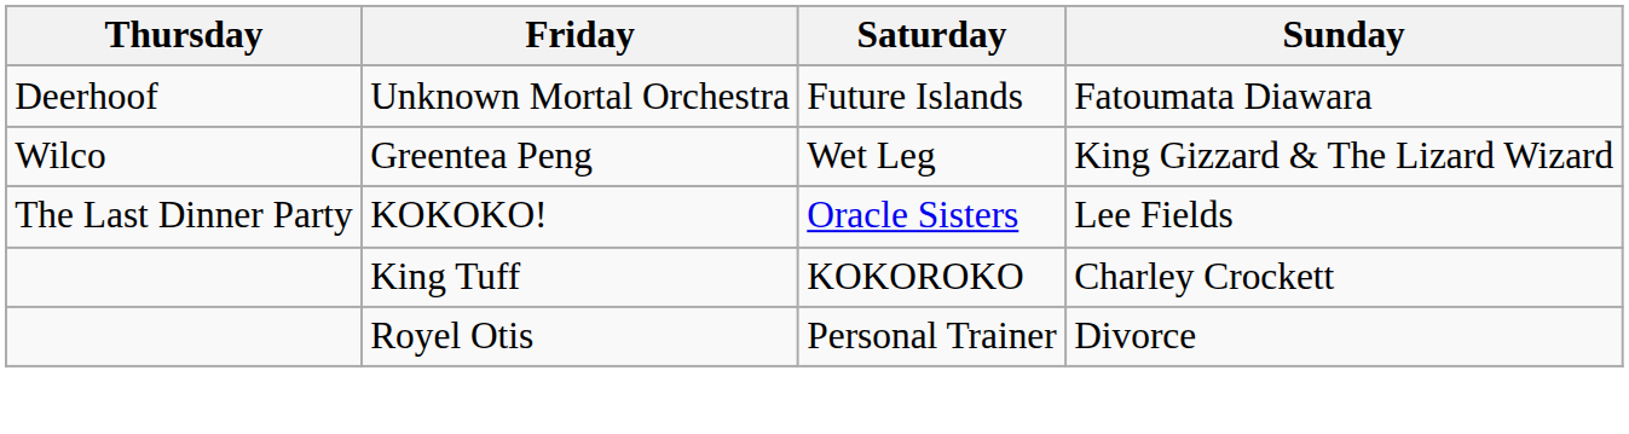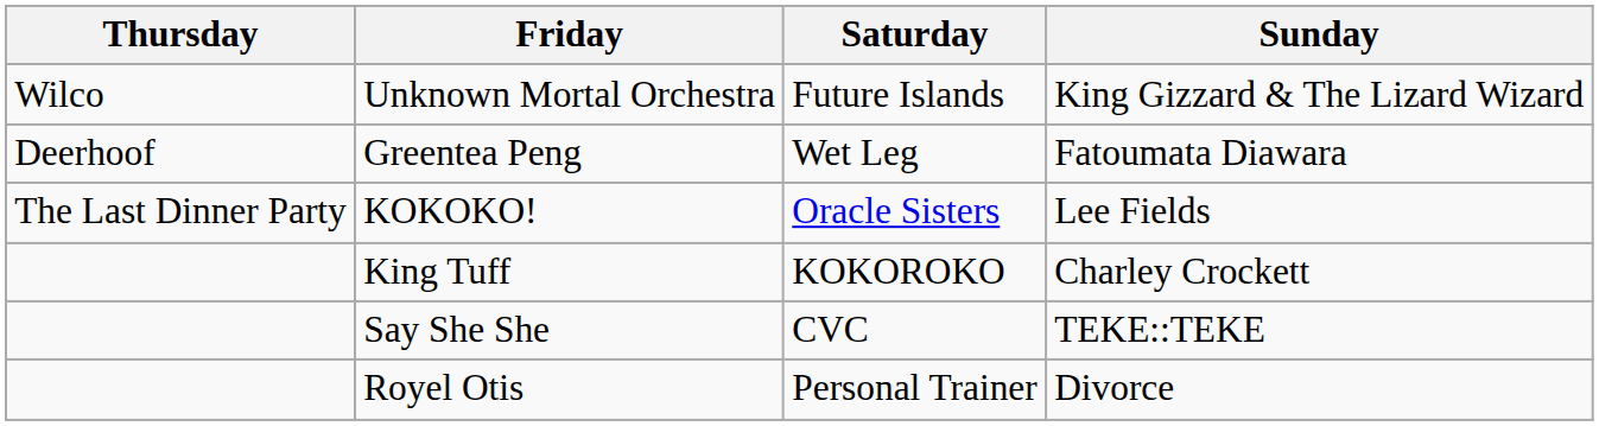 <table class="wikitable">
 <tr>
 <th>Thursday</th>
 <th>Friday</th>
 <th>Saturday</th>
 <th>Sunday</th>
 </tr>
 <tr>
-<td>Deerhoof</td>
+<td>Wilco</td>
 <td>Unknown Mortal Orchestra</td>
 <td>Future Islands</td>
-<td>Fatoumata Diawara</td>
+<td>King Gizzard & The Lizard Wizard</td>
 </tr>
 <tr>
-<td>Wilco</td>
+<td>Deerhoof</td>
 <td>Greentea Peng</td>
 <td>Wet Leg</td>
-<td>King Gizzard & The Lizard Wizard</td>
+<td>Fatoumata Diawara</td>
 </tr>
 <tr>
 <td>The Last Dinner Party</td>
 <td>KOKOKO!</td>
 <td><a href='#'>Oracle Sisters</a></td>
 <td>Lee Fields</td>
 </tr>
 <tr>
 <td></td>
 <td>King Tuff</td>
 <td>KOKOROKO</td>
 <td>Charley Crockett</td>
 </tr>
 <tr>
 <td></td>
+<td>Say She She</td>
+<td>CVC</td>
+<td>TEKE::TEKE</td>
+</tr>
+<tr>
+<td></td>
 <td>Royel Otis</td>
 <td>Personal Trainer</td>
 <td>Divorce</td>
 </tr>
 </table>
